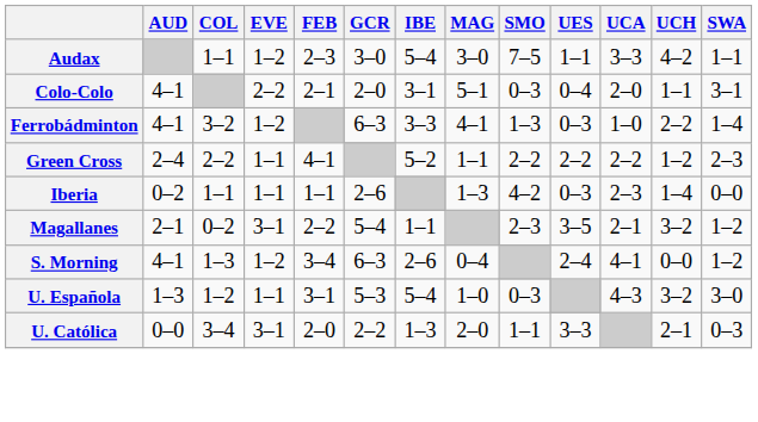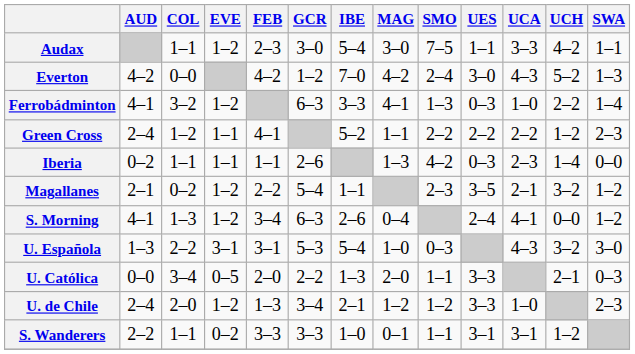 <table class="wikitable" style="text-align:center">
 <tr>
 <th width="90"> </th>
 <th width="30"><small><a href='#'>AUD</a></small></th>
 <th width="30"><small><a href='#'>COL</a></small></th>
 <th width="30"><small><a href='#'>EVE</a></small></th>
 <th width="30"><small><a href='#'>FEB</a></small></th>
 <th width="30"><small><a href='#'>GCR</a></small></th>
 <th width="30"><small><a href='#'>IBE</a></small></th>
 <th width="30"><small><a href='#'>MAG</a></small></th>
 <th width="30"><small><a href='#'>SMO</a></small></th>
 <th width="30"><small><a href='#'>UES</a></small></th>
 <th width="30"><small><a href='#'>UCA</a></small></th>
 <th width="30"><small><a href='#'>UCH</a></small></th>
 <th width="30"><small><a href='#'>SWA</a></small></th>
 </tr>
 <tr>
 <th><small><a href='#'>Audax</a></small></th>
 <td bgcolor="#CCCCCC"></td>
 <td>1–1</td>
 <td>1–2</td>
 <td>2–3</td>
 <td>3–0</td>
 <td>5–4</td>
 <td>3–0</td>
 <td>7–5</td>
 <td>1–1</td>
 <td>3–3</td>
 <td>4–2</td>
 <td>1–1</td>
 </tr>
 <tr>
-<th><small><a href='#'>Colo-Colo</a></small></th>
-<td>4–1</td>
+<th><small><a href='#'>Everton</a></small></th>
+<td>4–2</td>
+<td>0–0</td>
 <td bgcolor="#CCCCCC"></td>
-<td>2–2</td>
-<td>2–1</td>
-<td>2–0</td>
-<td>3–1</td>
-<td>5–1</td>
-<td>0–3</td>
-<td>0–4</td>
-<td>2–0</td>
-<td>1–1</td>
-<td>3–1</td>
+<td>4–2</td>
+<td>1–2</td>
+<td>7–0</td>
+<td>4–2</td>
+<td>2–4</td>
+<td>3–0</td>
+<td>4–3</td>
+<td>5–2</td>
+<td>1–3</td>
 </tr>
 <tr>
 <th><small><a href='#'>Ferrobádminton</a></small></th>
 <td>4–1</td>
 <td>3–2</td>
 <td>1–2</td>
 <td bgcolor="#CCCCCC"></td>
 <td>6–3</td>
 <td>3–3</td>
 <td>4–1</td>
 <td>1–3</td>
 <td>0–3</td>
 <td>1–0</td>
 <td>2–2</td>
 <td>1–4</td>
 </tr>
 <tr>
 <th><small><a href='#'>Green Cross</a></small></th>
 <td>2–4</td>
-<td>2–2</td>
+<td>1–2</td>
 <td>1–1</td>
 <td>4–1</td>
 <td bgcolor="#CCCCCC"></td>
 <td>5–2</td>
 <td>1–1</td>
 <td>2–2</td>
 <td>2–2</td>
 <td>2–2</td>
 <td>1–2</td>
 <td>2–3</td>
 </tr>
 <tr>
 <th><small><a href='#'>Iberia</a></small></th>
 <td>0–2</td>
 <td>1–1</td>
 <td>1–1</td>
 <td>1–1</td>
 <td>2–6</td>
 <td bgcolor="#CCCCCC"></td>
 <td>1–3</td>
 <td>4–2</td>
 <td>0–3</td>
 <td>2–3</td>
 <td>1–4</td>
 <td>0–0</td>
 </tr>
 <tr>
 <th><small><a href='#'>Magallanes</a></small></th>
 <td>2–1</td>
 <td>0–2</td>
-<td>3–1</td>
+<td>1–2</td>
 <td>2–2</td>
 <td>5–4</td>
 <td>1–1</td>
 <td bgcolor="#CCCCCC"></td>
 <td>2–3</td>
 <td>3–5</td>
 <td>2–1</td>
 <td>3–2</td>
 <td>1–2</td>
 </tr>
 <tr>
 <th><small><a href='#'>S. Morning</a></small></th>
 <td>4–1</td>
 <td>1–3</td>
 <td>1–2</td>
 <td>3–4</td>
 <td>6–3</td>
 <td>2–6</td>
 <td>0–4</td>
 <td bgcolor="#CCCCCC"></td>
 <td>2–4</td>
 <td>4–1</td>
 <td>0–0</td>
 <td>1–2</td>
 </tr>
 <tr>
 <th><small><a href='#'>U. Española</a></small></th>
 <td>1–3</td>
-<td>1–2</td>
-<td>1–1</td>
+<td>2–2</td>
+<td>3–1</td>
 <td>3–1</td>
 <td>5–3</td>
 <td>5–4</td>
 <td>1–0</td>
 <td>0–3</td>
 <td bgcolor="#CCCCCC"></td>
 <td>4–3</td>
 <td>3–2</td>
 <td>3–0</td>
 </tr>
 <tr>
 <th><small><a href='#'>U. Católica</a></small></th>
 <td>0–0</td>
 <td>3–4</td>
-<td>3–1</td>
+<td>0–5</td>
 <td>2–0</td>
 <td>2–2</td>
 <td>1–3</td>
 <td>2–0</td>
 <td>1–1</td>
 <td>3–3</td>
 <td bgcolor="#CCCCCC"></td>
 <td>2–1</td>
 <td>0–3</td>
 </tr>
 <tr>
+<th><small><a href='#'>U. de Chile</a></small></th>
+<td>2–4</td>
+<td>2–0</td>
+<td>1–2</td>
+<td>1–3</td>
+<td>3–4</td>
+<td>2–1</td>
+<td>1–2</td>
+<td>1–2</td>
+<td>3–3</td>
+<td>1–0</td>
+<td bgcolor="#CCCCCC"></td>
+<td>2–3</td>
+</tr>
+<tr>
+<th><small><a href='#'>S. Wanderers</a></small></th>
+<td>2–2</td>
+<td>1–1</td>
+<td>0–2</td>
+<td>3–3</td>
+<td>3–3</td>
+<td>1–0</td>
+<td>0–1</td>
+<td>1–1</td>
+<td>3–1</td>
+<td>3–1</td>
+<td>1–2</td>
+<td bgcolor="#CCCCCC"></td>
+</tr>
+<tr>
 </tr>
 </table>
